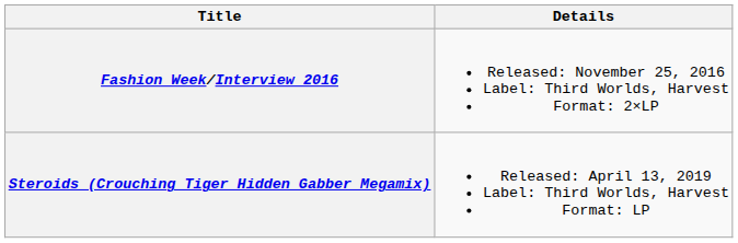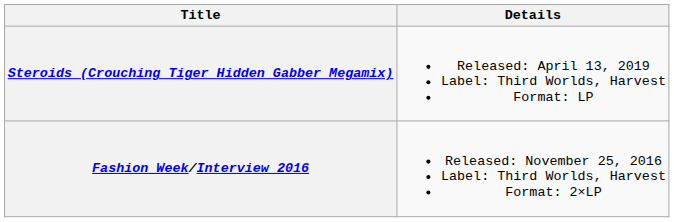 <table class="wikitable plainrowheaders" style="text-align:center;">
 <tr>
 <th scope="col">Title</th>
 <th scope="col">Details</th>
 </tr>
 <tr>
+<th scope="row"><em><a href='#'>Steroids (Crouching Tiger Hidden Gabber Megamix)</a></em> </th>
+<td><br><ul><li>Released: April 13, 2019 </li><li>Label: Third Worlds, Harvest</li><li>Format: LP</li></ul></td>
+</tr>
+<tr>
 <th scope="row"><em><a href='#'>Fashion Week</a>/<a href='#'>Interview 2016</a></em> </th>
 <td><br><ul><li>Released: November 25, 2016 </li><li>Label: Third Worlds, Harvest</li><li>Format: 2×LP</li></ul></td>
 </tr>
-<tr>
-<th scope="row"><em><a href='#'>Steroids (Crouching Tiger Hidden Gabber Megamix)</a></em> </th>
-<td><br><ul><li>Released: April 13, 2019 </li><li>Label: Third Worlds, Harvest</li><li>Format: LP</li></ul></td>
-</tr>
 </table>
